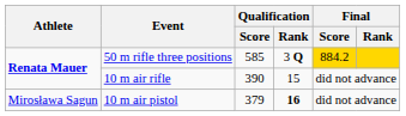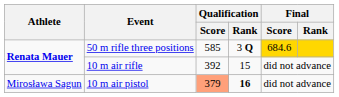 <table class="wikitable" style="font-size:90%">
 <tr>
 <th rowspan="2">Athlete</th>
 <th rowspan="2">Event</th>
 <th colspan="2">Qualification</th>
 <th colspan="2">Final</th>
 </tr>
 <tr>
 <th>Score</th>
 <th>Rank</th>
 <th>Score</th>
 <th>Rank</th>
 </tr>
 <tr>
 <td rowspan=2><strong><a href='#'>Renata Mauer</a></strong></td>
 <td><a href='#'>50 m rifle three positions</a></td>
 <td align="center">585</td>
 <td align="center">3 <strong>Q</strong></td>
-<td align="center" bgcolor='gold'>884.2</td>
+<td align="center" bgcolor='gold'>684.6</td>
 <td align="center" bgcolor='gold'></td>
 </tr>
 <tr>
 <td><a href='#'>10 m air rifle</a></td>
-<td align="center">390</td>
+<td align="center">392</td>
 <td align="center">15</td>
 <td colspan="2"  align="center">did not advance</td>
 </tr>
 <tr>
 <td rowspan=2><a href='#'>Mirosława Sagun</a></td>
 <td><a href='#'>10 m air pistol</a></td>
-<td align="center">379</td>
+<td align="center" style="background: lightsalmon;">379</td>
 <td align="center"><strong>16</strong></td>
 <td colspan="2"  align="center">did not advance</td>
 </tr>
 </table>
